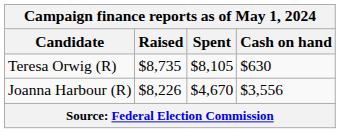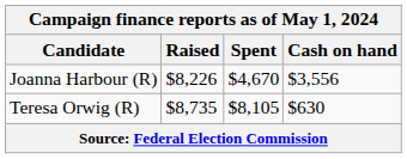 <table class="wikitable sortable">
 <tr>
 <th colspan=4>Campaign finance reports as of May 1, 2024</th>
 </tr>
 <tr style="text-align:center;">
 <th>Candidate</th>
 <th>Raised</th>
 <th>Spent</th>
 <th>Cash on hand</th>
 </tr>
 <tr>
+<td>Joanna Harbour (R)</td>
+<td>$8,226</td>
+<td>$4,670</td>
+<td>$3,556</td>
+</tr>
+<tr>
 <td>Teresa Orwig (R)</td>
 <td>$8,735</td>
 <td>$8,105</td>
 <td>$630</td>
 </tr>
 <tr>
-<td>Joanna Harbour (R)</td>
-<td>$8,226</td>
-<td>$4,670</td>
-<td>$3,556</td>
-</tr>
-<tr>
 <th colspan="4"><small>Source: <a href='#'>Federal Election Commission</a></small></th>
 </tr>
 </table>
